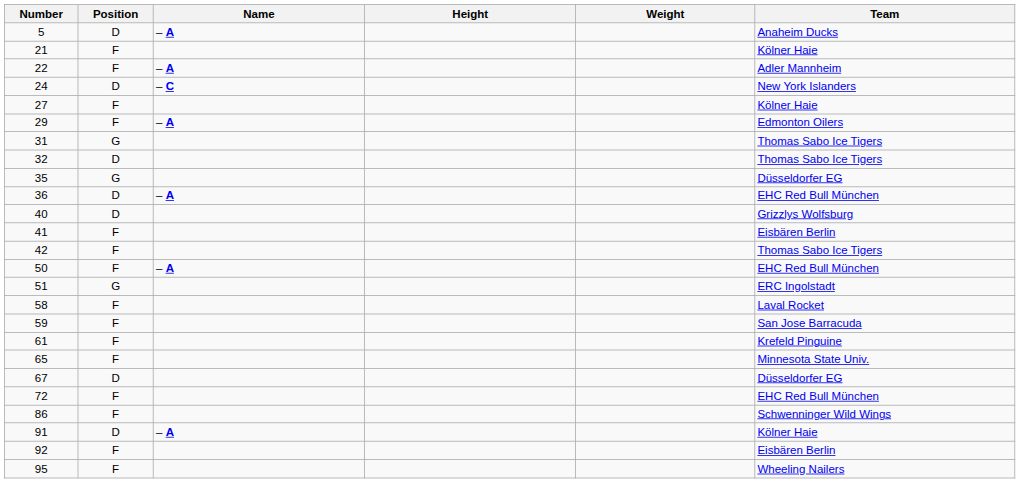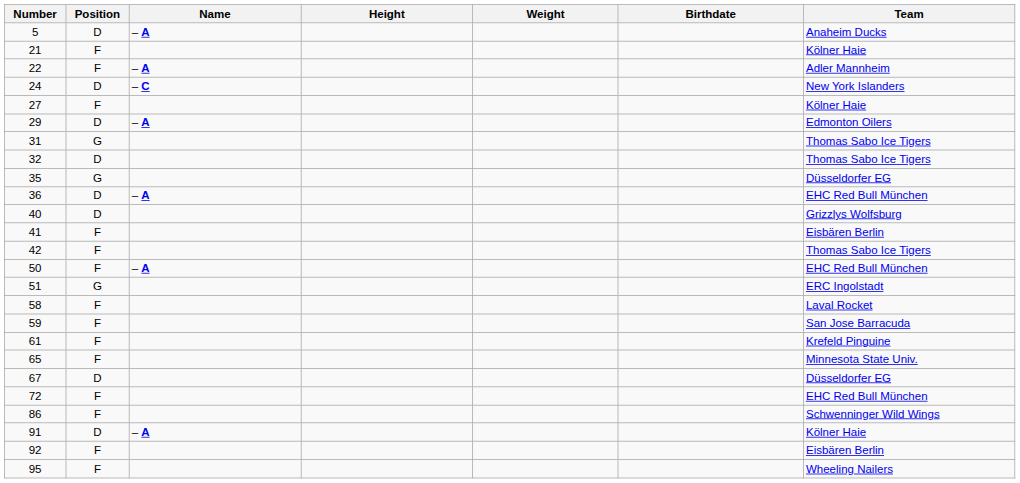 <table width="100%" class="wikitable sortable" style="font-size: 90%; text-align: center;">
 <tr>
 <th style="width:  4%;">Number</th>
 <th style="width:  4%;">Position</th>
 <th style="width: 13%;">Name</th>
 <th style="width: 13%;">Height</th>
 <th style="width: 11%;">Weight</th>
+<th style="width: 14%;">Birthdate</th>
 <th style="width: 16%;">Team</th>
 </tr>
 <tr>
 <td>5</td>
 <td>D</td>
 <td align=left> – <strong><a href='#'>A</a></strong></td>
+<td></td>
 <td></td>
 <td></td>
 <td style="text-align:left;"> <a href='#'>Anaheim Ducks</a></td>
 </tr>
 <tr>
 <td>21</td>
 <td>F</td>
 <td align=left></td>
 <td></td>
 <td></td>
+<td></td>
 <td style="text-align:left;"> <a href='#'>Kölner Haie</a></td>
 </tr>
 <tr>
 <td>22</td>
 <td>F</td>
 <td align=left> – <strong><a href='#'>A</a></strong></td>
+<td></td>
 <td></td>
 <td></td>
 <td style="text-align:left;"> <a href='#'>Adler Mannheim</a></td>
 </tr>
 <tr>
 <td>24</td>
 <td>D</td>
 <td align=left> – <strong><a href='#'>C</a></strong></td>
 <td></td>
 <td></td>
+<td></td>
 <td style="text-align:left;"> <a href='#'>New York Islanders</a></td>
 </tr>
 <tr>
 <td>27</td>
 <td>F</td>
 <td align=left></td>
 <td></td>
 <td></td>
+<td></td>
 <td style="text-align:left;"> <a href='#'>Kölner Haie</a></td>
 </tr>
 <tr>
 <td>29</td>
-<td>F</td>
+<td>D</td>
 <td align=left> – <strong><a href='#'>A</a></strong></td>
+<td></td>
 <td></td>
 <td></td>
 <td style="text-align:left;"> <a href='#'>Edmonton Oilers</a></td>
 </tr>
 <tr>
 <td>31</td>
 <td>G</td>
 <td align=left></td>
 <td></td>
 <td></td>
+<td></td>
 <td style="text-align:left;"> <a href='#'>Thomas Sabo Ice Tigers</a></td>
 </tr>
 <tr>
 <td>32</td>
 <td>D</td>
 <td align=left></td>
+<td></td>
 <td></td>
 <td></td>
 <td style="text-align:left;"> <a href='#'>Thomas Sabo Ice Tigers</a></td>
 </tr>
 <tr>
 <td>35</td>
 <td>G</td>
 <td align=left></td>
 <td></td>
 <td></td>
+<td></td>
 <td style="text-align:left;"> <a href='#'>Düsseldorfer EG</a></td>
 </tr>
 <tr>
 <td>36</td>
 <td>D</td>
 <td align=left> – <strong><a href='#'>A</a></strong></td>
+<td></td>
 <td></td>
 <td></td>
 <td style="text-align:left;"> <a href='#'>EHC Red Bull München</a></td>
 </tr>
 <tr>
 <td>40</td>
 <td>D</td>
 <td align=left></td>
 <td></td>
 <td></td>
+<td></td>
 <td style="text-align:left;"> <a href='#'>Grizzlys Wolfsburg</a></td>
 </tr>
 <tr>
 <td>41</td>
 <td>F</td>
 <td align=left></td>
+<td></td>
 <td></td>
 <td></td>
 <td style="text-align:left;"> <a href='#'>Eisbären Berlin</a></td>
 </tr>
 <tr>
 <td>42</td>
 <td>F</td>
 <td align=left></td>
 <td></td>
 <td></td>
+<td></td>
 <td style="text-align:left;"> <a href='#'>Thomas Sabo Ice Tigers</a></td>
 </tr>
 <tr>
 <td>50</td>
 <td>F</td>
 <td align=left> – <strong><a href='#'>A</a></strong></td>
+<td></td>
 <td></td>
 <td></td>
 <td style="text-align:left;"> <a href='#'>EHC Red Bull München</a></td>
 </tr>
 <tr>
 <td>51</td>
 <td>G</td>
 <td align=left></td>
 <td></td>
 <td></td>
+<td></td>
 <td style="text-align:left;"> <a href='#'>ERC Ingolstadt</a></td>
 </tr>
 <tr>
 <td>58</td>
 <td>F</td>
 <td align=left></td>
+<td></td>
 <td></td>
 <td></td>
 <td style="text-align:left;"> <a href='#'>Laval Rocket</a></td>
 </tr>
 <tr>
 <td>59</td>
 <td>F</td>
 <td align=left></td>
 <td></td>
 <td></td>
+<td></td>
 <td style="text-align:left;"> <a href='#'>San Jose Barracuda</a></td>
 </tr>
 <tr>
 <td>61</td>
 <td>F</td>
 <td align=left></td>
+<td></td>
 <td></td>
 <td></td>
 <td style="text-align:left;"> <a href='#'>Krefeld Pinguine</a></td>
 </tr>
 <tr>
 <td>65</td>
 <td>F</td>
 <td align=left></td>
 <td></td>
 <td></td>
+<td></td>
 <td style="text-align:left;"> <a href='#'>Minnesota State Univ.</a></td>
 </tr>
 <tr>
 <td>67</td>
 <td>D</td>
 <td align=left></td>
+<td></td>
 <td></td>
 <td></td>
 <td style="text-align:left;"> <a href='#'>Düsseldorfer EG</a></td>
 </tr>
 <tr>
 <td>72</td>
 <td>F</td>
 <td align=left></td>
 <td></td>
 <td></td>
+<td></td>
 <td style="text-align:left;"> <a href='#'>EHC Red Bull München</a></td>
 </tr>
 <tr>
 <td>86</td>
 <td>F</td>
 <td align=left></td>
+<td></td>
 <td></td>
 <td></td>
 <td style="text-align:left;"> <a href='#'>Schwenninger Wild Wings</a></td>
 </tr>
 <tr>
 <td>91</td>
 <td>D</td>
 <td align=left> – <strong><a href='#'>A</a></strong></td>
 <td></td>
 <td></td>
+<td></td>
 <td style="text-align:left;"> <a href='#'>Kölner Haie</a></td>
 </tr>
 <tr>
 <td>92</td>
 <td>F</td>
 <td align=left></td>
+<td></td>
 <td></td>
 <td></td>
 <td style="text-align:left;"> <a href='#'>Eisbären Berlin</a></td>
 </tr>
 <tr>
 <td>95</td>
 <td>F</td>
 <td align=left></td>
 <td></td>
 <td></td>
+<td></td>
 <td style="text-align:left;"> <a href='#'>Wheeling Nailers</a></td>
 </tr>
 </table>
